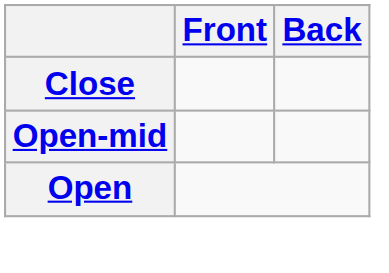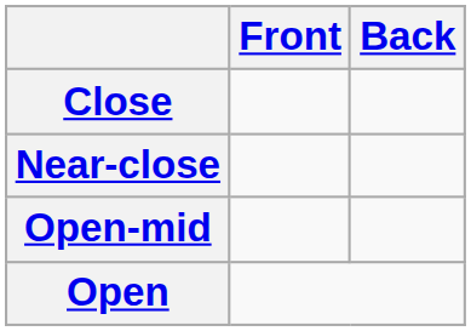 <table class="wikitable" style="text-align:center;">
 <tr>
 <th></th>
 <th><a href='#'>Front</a></th>
 <th><a href='#'>Back</a></th>
 </tr>
 <tr>
 <th><a href='#'>Close</a></th>
+<td> </td>
+<td> </td>
+</tr>
+<tr>
+<th><a href='#'>Near-close</a></th>
 <td> </td>
 <td> </td>
 </tr>
 <tr>
 <th><a href='#'>Open-mid</a></th>
 <td> </td>
 <td> </td>
 </tr>
 <tr>
 <th><a href='#'>Open</a></th>
 <td colspan="2"> </td>
 </tr>
 </table>
